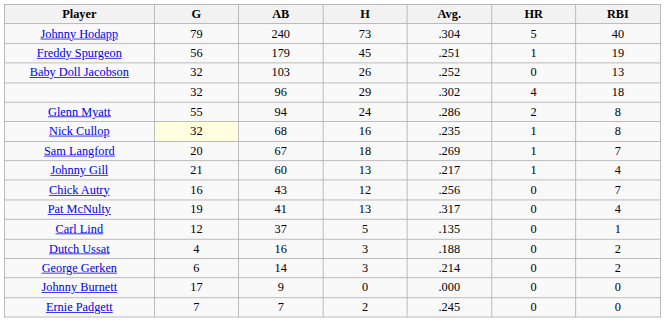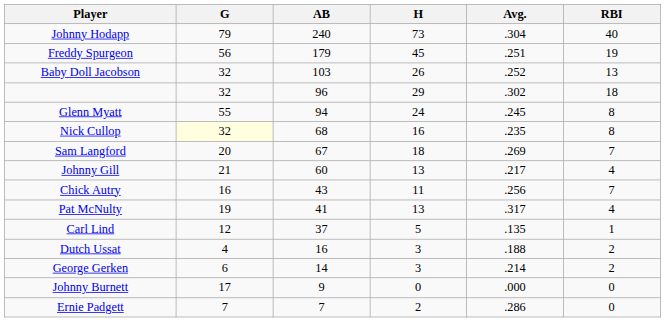 <table class="wikitable sortable">
 <tr>
 <th bgcolor="#DDDDFF" width="16%">Player</th>
 <th bgcolor="#DDDDFF" width="9%">G</th>
 <th bgcolor="#DDDDFF" width="9%">AB</th>
 <th bgcolor="#DDDDFF" width="9%">H</th>
 <th bgcolor="#DDDDFF" width="9%">Avg.</th>
-<th bgcolor="#DDDDFF" width="9%">HR</th>
 <th bgcolor="#DDDDFF" width="9%">RBI</th>
 </tr>
 <tr align="center">
 <td><a href='#'>Johnny Hodapp</a></td>
 <td>79</td>
 <td>240</td>
 <td>73</td>
 <td>.304</td>
-<td>5</td>
 <td>40</td>
 </tr>
 <tr align="center">
 <td><a href='#'>Freddy Spurgeon</a></td>
 <td>56</td>
 <td>179</td>
 <td>45</td>
 <td>.251</td>
-<td>1</td>
 <td>19</td>
 </tr>
 <tr align="center">
 <td><a href='#'>Baby Doll Jacobson</a></td>
 <td>32</td>
 <td>103</td>
 <td>26</td>
 <td>.252</td>
-<td>0</td>
 <td>13</td>
 </tr>
 <tr align="center">
 <td></td>
 <td>32</td>
 <td>96</td>
 <td>29</td>
 <td>.302</td>
-<td>4</td>
 <td>18</td>
 </tr>
 <tr align="center">
 <td><a href='#'>Glenn Myatt</a></td>
 <td>55</td>
 <td>94</td>
 <td>24</td>
-<td>.286</td>
-<td>2</td>
+<td>.245</td>
 <td>8</td>
 </tr>
 <tr align="center">
 <td><a href='#'>Nick Cullop</a></td>
 <td style="background: lightyellow;">32</td>
 <td>68</td>
 <td>16</td>
 <td>.235</td>
-<td>1</td>
 <td>8</td>
 </tr>
 <tr align="center">
 <td><a href='#'>Sam Langford</a></td>
 <td>20</td>
 <td>67</td>
 <td>18</td>
 <td>.269</td>
-<td>1</td>
 <td>7</td>
 </tr>
 <tr align="center">
 <td><a href='#'>Johnny Gill</a></td>
 <td>21</td>
 <td>60</td>
 <td>13</td>
 <td>.217</td>
-<td>1</td>
 <td>4</td>
 </tr>
 <tr align="center">
 <td><a href='#'>Chick Autry</a></td>
 <td>16</td>
 <td>43</td>
-<td>12</td>
+<td>11</td>
 <td>.256</td>
-<td>0</td>
 <td>7</td>
 </tr>
 <tr align="center">
 <td><a href='#'>Pat McNulty</a></td>
 <td>19</td>
 <td>41</td>
 <td>13</td>
 <td>.317</td>
-<td>0</td>
 <td>4</td>
 </tr>
 <tr align="center">
 <td><a href='#'>Carl Lind</a></td>
 <td>12</td>
 <td>37</td>
 <td>5</td>
 <td>.135</td>
-<td>0</td>
 <td>1</td>
 </tr>
 <tr align="center">
 <td><a href='#'>Dutch Ussat</a></td>
 <td>4</td>
 <td>16</td>
 <td>3</td>
 <td>.188</td>
-<td>0</td>
 <td>2</td>
 </tr>
 <tr align="center">
 <td><a href='#'>George Gerken</a></td>
 <td>6</td>
 <td>14</td>
 <td>3</td>
 <td>.214</td>
-<td>0</td>
 <td>2</td>
 </tr>
 <tr align="center">
 <td><a href='#'>Johnny Burnett</a></td>
 <td>17</td>
 <td>9</td>
 <td>0</td>
 <td>.000</td>
 <td>0</td>
-<td>0</td>
 </tr>
 <tr align="center">
 <td><a href='#'>Ernie Padgett</a></td>
 <td>7</td>
 <td>7</td>
 <td>2</td>
-<td>.245</td>
-<td>0</td>
+<td>.286</td>
 <td>0</td>
 </tr>
 </table>
